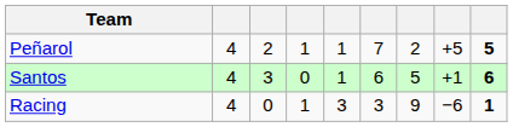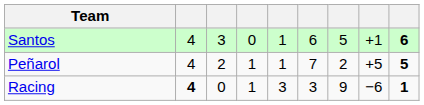 <table class="wikitable" style="text-align:center;">
 <tr>
 <th width="175">Team</th>
 <th width="25"></th>
 <th width="25"></th>
 <th width="25"></th>
 <th width="25"></th>
 <th width="25"></th>
 <th width="25"></th>
 <th width="25"></th>
 <th width="25"></th>
-</tr>
-<tr bgcolor=>
-<td align=left> <a href='#'>Peñarol</a></td>
-<td>4</td>
-<td>2</td>
-<td>1</td>
-<td>1</td>
-<td>7</td>
-<td>2</td>
-<td>+5</td>
-<td><strong>5</strong></td>
 </tr>
 <tr bgcolor=#ccffcc>
 <td align=left> <a href='#'>Santos</a></td>
 <td>4</td>
 <td>3</td>
 <td>0</td>
 <td>1</td>
 <td>6</td>
 <td>5</td>
 <td>+1</td>
 <td><strong>6</strong></td>
 </tr>
 <tr bgcolor=>
+<td align=left> <a href='#'>Peñarol</a></td>
+<td>4</td>
+<td>2</td>
+<td>1</td>
+<td>1</td>
+<td>7</td>
+<td>2</td>
+<td>+5</td>
+<td><strong>5</strong></td>
+</tr>
+<tr bgcolor=>
 <td align=left> <a href='#'>Racing</a></td>
-<td>4</td>
+<td><strong>4</strong></td>
 <td>0</td>
 <td>1</td>
 <td>3</td>
 <td>3</td>
 <td>9</td>
 <td>−6</td>
 <td><strong>1</strong></td>
 </tr>
 </table>
